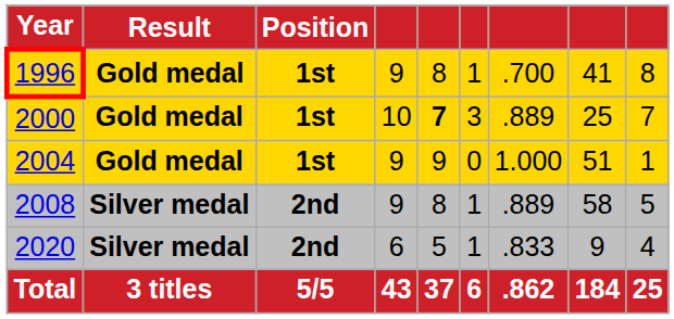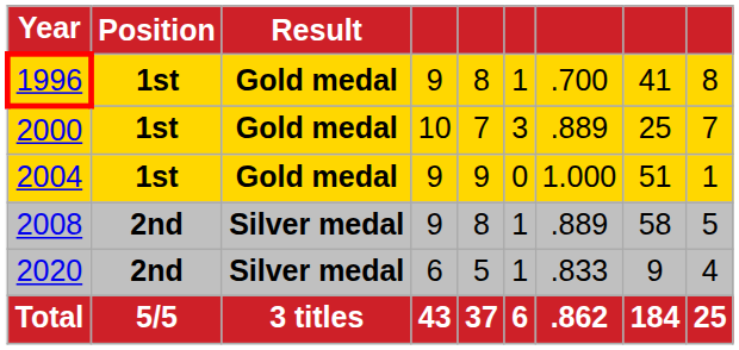 <table class="wikitable" style="text-align:center">
 <tr>
 <th style="color:white; background:#CE2028;">Year</th>
+<th style="color:white; background:#CE2028;">Position</th>
 <th style="color:white; background:#CE2028;">Result</th>
-<th style="color:white; background:#CE2028;">Position</th>
 <th style="color:white; background:#CE2028;"></th>
 <th style="color:white; background:#CE2028;"></th>
 <th style="color:white; background:#CE2028;"></th>
 <th style="color:white; background:#CE2028;"></th>
 <th style="color:white; background:#CE2028;"></th>
 <th style="color:white; background:#CE2028;"></th>
 </tr>
 <tr style="background:gold;">
 <td style="border:3px solid red"> <a href='#'>1996</a></td>
+<td><strong>1st</strong></td>
 <td><strong>Gold medal</strong></td>
-<td><strong>1st</strong></td>
 <td>9</td>
 <td>8</td>
 <td>1</td>
 <td>.700</td>
 <td>41</td>
 <td>8</td>
 </tr>
 <tr style="background:gold;">
 <td> <a href='#'>2000</a></td>
+<td><strong>1st</strong></td>
 <td><strong>Gold medal</strong></td>
-<td><strong>1st</strong></td>
 <td>10</td>
-<td><strong>7</strong></td>
+<td>7</td>
 <td>3</td>
 <td>.889</td>
 <td>25</td>
 <td>7</td>
 </tr>
 <tr style="background:gold;">
 <td> <a href='#'>2004</a></td>
+<td><strong>1st</strong></td>
 <td><strong>Gold medal</strong></td>
-<td><strong>1st</strong></td>
 <td>9</td>
 <td>9</td>
 <td>0</td>
 <td>1.000</td>
 <td>51</td>
 <td>1</td>
 </tr>
 <tr style="background:silver;">
 <td> <a href='#'>2008</a></td>
+<td><strong>2nd</strong></td>
 <td><strong>Silver medal</strong></td>
-<td><strong>2nd</strong></td>
 <td>9</td>
 <td>8</td>
 <td>1</td>
 <td>.889</td>
 <td>58</td>
 <td>5</td>
 </tr>
 <tr style="background:silver;">
 <td> <a href='#'>2020</a></td>
+<td><strong>2nd</strong></td>
 <td><strong>Silver medal</strong></td>
-<td><strong>2nd</strong></td>
 <td>6</td>
 <td>5</td>
 <td>1</td>
 <td>.833</td>
 <td>9</td>
 <td>4</td>
 </tr>
 <tr>
 <th style="color:white; background:#CE2028;">Total</th>
+<th style="color:white; background:#CE2028;">5/5</th>
 <th style="color:white; background:#CE2028;">3 titles</th>
-<th style="color:white; background:#CE2028;">5/5</th>
 <th style="color:white; background:#CE2028;">43</th>
 <th style="color:white; background:#CE2028;">37</th>
 <th style="color:white; background:#CE2028;">6</th>
 <th style="color:white; background:#CE2028;">.862</th>
 <th style="color:white; background:#CE2028;">184</th>
 <th style="color:white; background:#CE2028;">25</th>
 </tr>
 </table>
